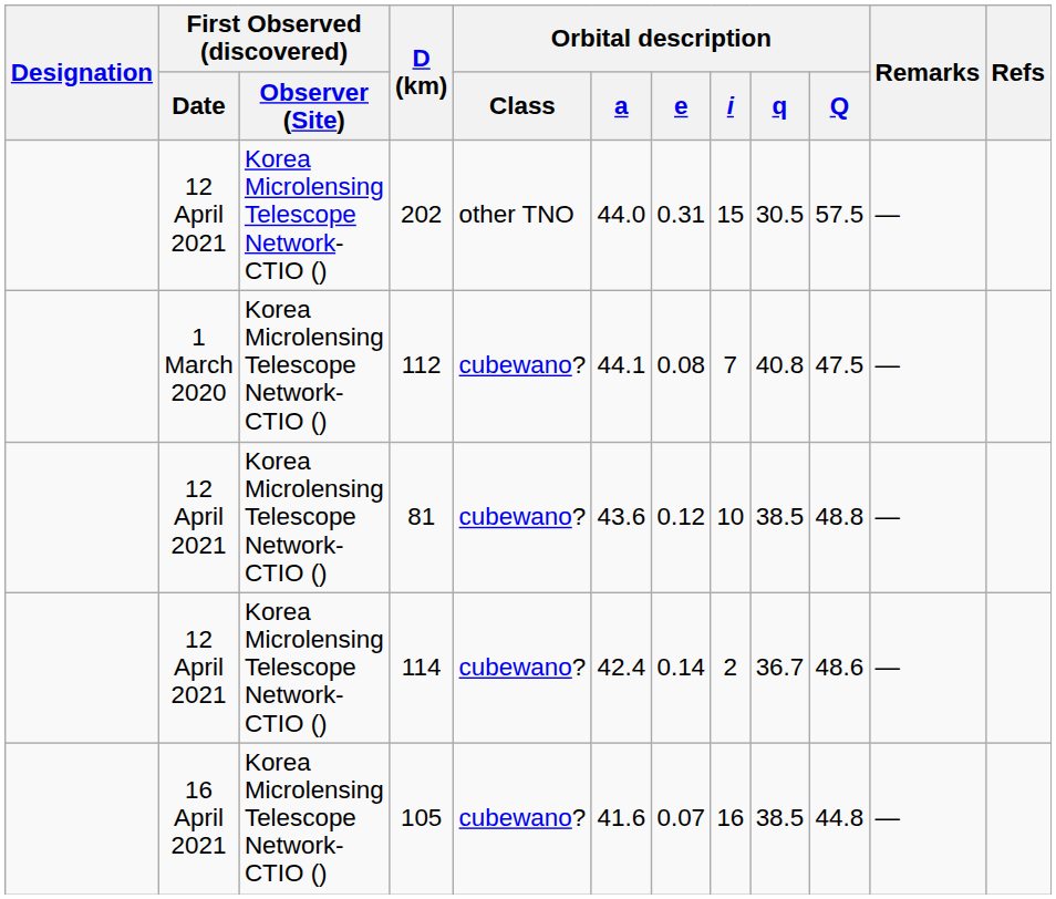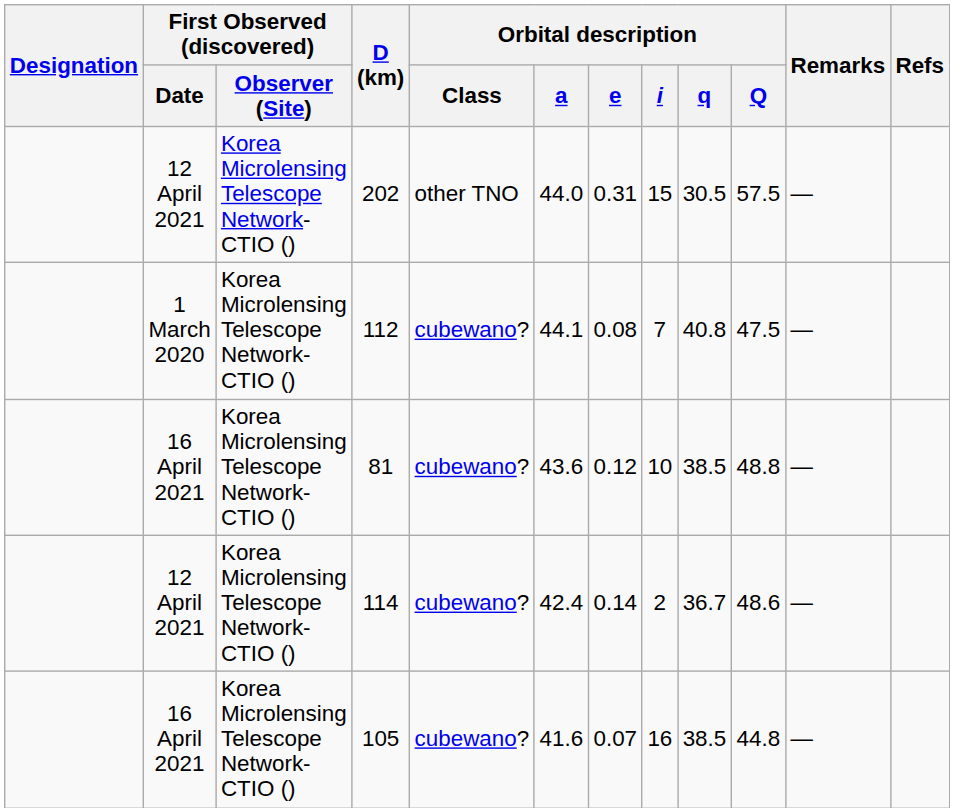 <table class="wikitable sortable" style="width: 100%;">
 <tr>
 <th width= 110 rowspan=2><a href='#'>Designation</a></th>
 <th colspan=2 width=115>First Observed (discovered)</th>
 <th rowspan=2><a href='#'>D</a> (km)</th>
 <th colspan=6>Orbital description</th>
 <th rowspan=2 width=180>Remarks</th>
 <th rowspan=2 width=55 class="unsortable">Refs</th>
 </tr>
 <tr>
 <th width=55>Date</th>
 <th><a href='#'>Observer</a><br>(<a href='#'>Site</a>)</th>
 <th>Class</th>
 <th><a href='#'>a</a><br></th>
 <th><a href='#'>e</a></th>
 <th><a href='#'><em>i</em></a><br></th>
 <th><a href='#'>q</a><br></th>
 <th><a href='#'>Q</a><br></th>
 </tr>
 <tr id="2022 FA7">
 <td></td>
 <td align=center>12 April 2021</td>
 <td><a href='#'>Korea Microlensing Telescope Network</a>-CTIO ()</td>
 <td align=center>202</td>
 <td>other TNO</td>
 <td>44.0</td>
 <td>0.31</td>
 <td align=center>15</td>
 <td>30.5</td>
 <td>57.5</td>
 <td>—</td>
 <td></td>
 </tr>
 <tr id="2022 FR6">
 <td></td>
 <td align=center>1 March 2020</td>
 <td>Korea Microlensing Telescope Network-CTIO ()</td>
 <td align=center>112</td>
 <td><a href='#'>cubewano</a>?</td>
 <td>44.1</td>
 <td>0.08</td>
 <td align=center>7</td>
 <td>40.8</td>
 <td>47.5</td>
 <td>—</td>
 <td></td>
 </tr>
 <tr id="2022 GP4">
 <td></td>
-<td align=center>12 April 2021</td>
+<td align=center>16 April 2021</td>
 <td>Korea Microlensing Telescope Network-CTIO ()</td>
 <td align=center>81</td>
 <td><a href='#'>cubewano</a>?</td>
 <td>43.6</td>
 <td>0.12</td>
 <td align=center>10</td>
 <td>38.5</td>
 <td>48.8</td>
 <td>—</td>
 <td></td>
 </tr>
 <tr id="2022 GY3">
 <td></td>
 <td align=center>12 April 2021</td>
 <td>Korea Microlensing Telescope Network-CTIO ()</td>
 <td align=center>114</td>
 <td><a href='#'>cubewano</a>?</td>
 <td>42.4</td>
 <td>0.14</td>
 <td align=center>2</td>
 <td>36.7</td>
 <td>48.6</td>
 <td>—</td>
 <td></td>
 </tr>
 <tr id="2022 GZ3">
 <td></td>
 <td align=center>16 April 2021</td>
 <td>Korea Microlensing Telescope Network-CTIO ()</td>
 <td align=center>105</td>
 <td><a href='#'>cubewano</a>?</td>
 <td>41.6</td>
 <td>0.07</td>
 <td align=center>16</td>
 <td>38.5</td>
 <td>44.8</td>
 <td>—</td>
 <td></td>
 </tr>
 </table>
